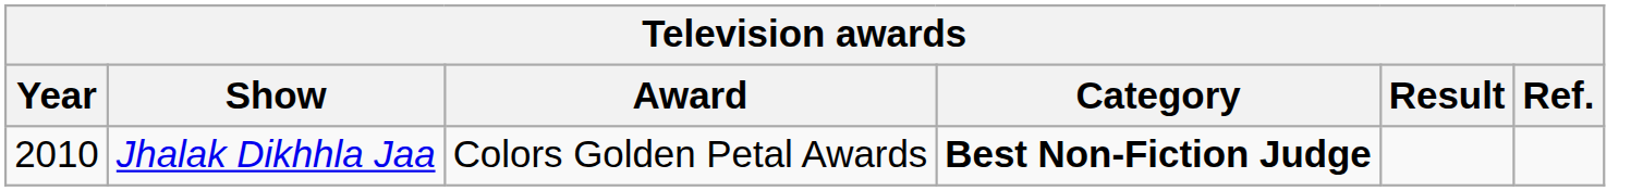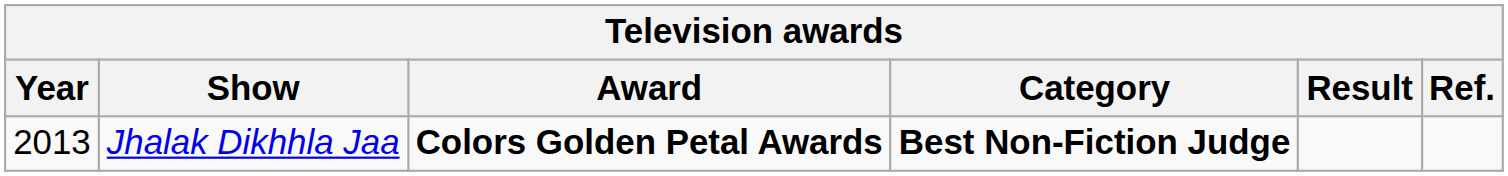 <table class="wikitable">
 <tr>
 <th colspan="6">Television awards</th>
 </tr>
 <tr>
 <th>Year</th>
 <th>Show</th>
 <th>Award</th>
 <th>Category</th>
 <th>Result</th>
 <th>Ref.</th>
 </tr>
 <tr>
-<td>2010</td>
+<td>2013</td>
 <td><em><a href='#'>Jhalak Dikhhla Jaa</a></em></td>
-<td>Colors Golden Petal Awards</td>
+<td><strong>Colors Golden Petal Awards</strong></td>
 <td><strong>Best Non-Fiction Judge</strong></td>
 <td></td>
 <td></td>
 </tr>
 </table>
